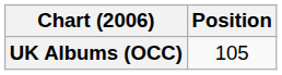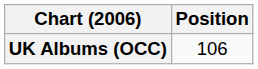 <table class="wikitable plainrowheaders" style="text-align:center">
 <tr>
 <th scope="col">Chart (2006)</th>
 <th scope="col">Position</th>
 </tr>
 <tr>
 <th scope="row">UK Albums (OCC)</th>
-<td>105</td>
+<td>106</td>
 </tr>
 </table>
